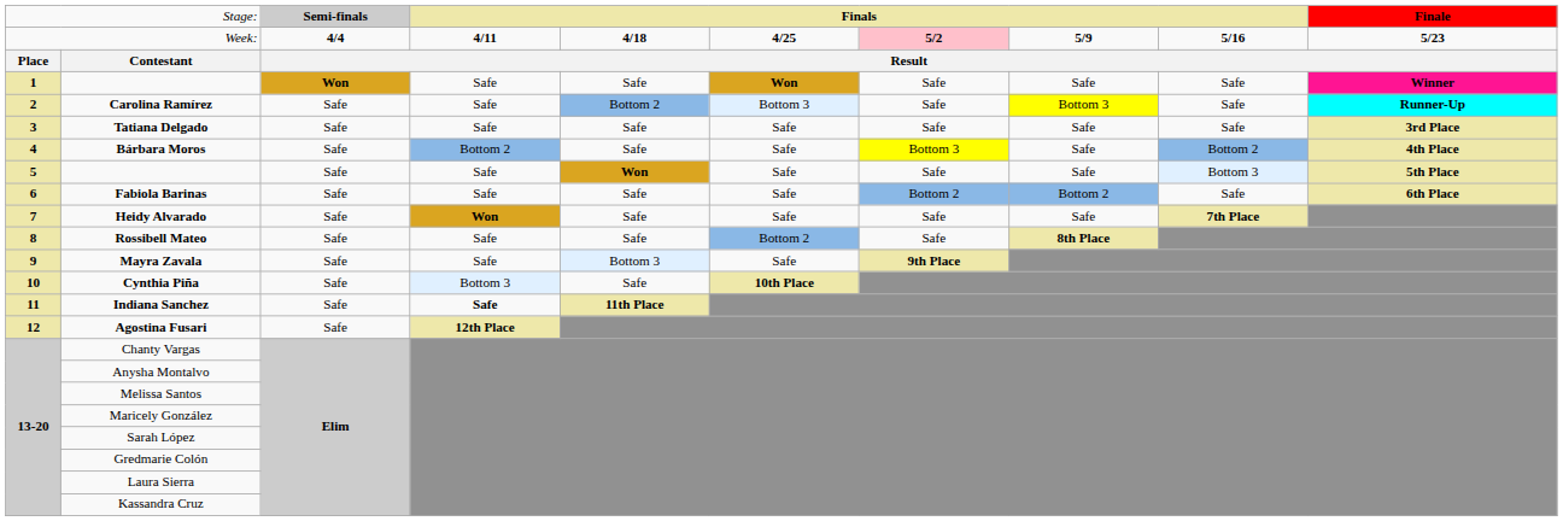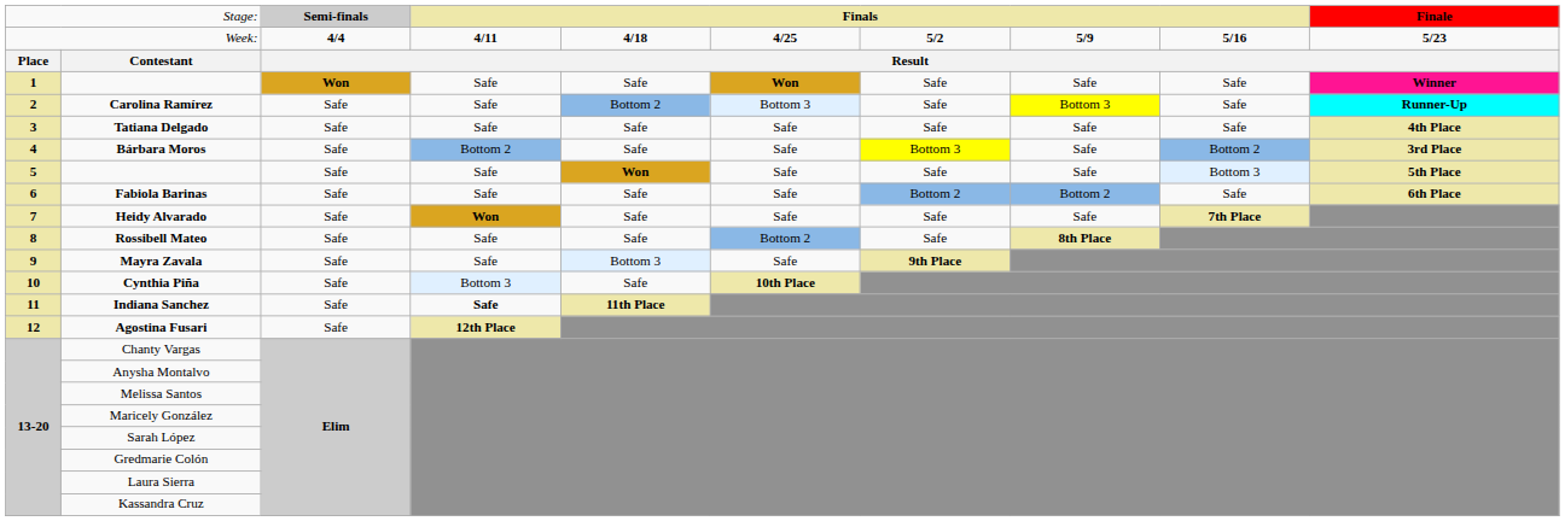 <table class="wikitable" style="text-align:center; font-size:85%">
 <tr>
 <td colspan="2" style="text-align:right;"><em>Stage:</em></td>
 <td style="background:#ccc; text-align:Center;"><strong>Semi-finals</strong></td>
 <td colspan="6" style="background:palegoldenrod; text-align:Center;"><strong>Finals</strong></td>
 <td style="background:Red; text-align:Center;"><strong>Finale</strong></td>
 </tr>
 <tr>
 <td colspan="2" style="text-align:right;"><em>Week:</em></td>
 <td style="text-align:center; width:6%;"><strong>4/4</strong></td>
 <td style="text-align:center; width:6%;"><strong>4/11</strong></td>
 <td style="text-align:center; width:6%;"><strong>4/18 </strong></td>
 <td style="text-align:center; width:6%;"><strong>4/25</strong></td>
-<td style="background: pink; text-align:center; width:6%;"><strong>5/2</strong></td>
+<td style="text-align:center; width:6%;"><strong>5/2</strong></td>
 <td style="text-align:center; width:6%;"><strong>5/9</strong></td>
 <td style="text-align:center; width:6%;"><strong>5/16</strong></td>
 <td style="text-align:center; width:6%;"><strong>5/23</strong></td>
 </tr>
 <tr>
 <th style="width:2%;">Place</th>
 <th style="text-align:center;">Contestant</th>
 <th colspan="8" style="text-align:center;">Result</th>
 </tr>
 <tr>
 <td style="background:palegoldenrod; text-align:center;"><strong>1</strong></td>
 <td><strong></strong></td>
 <td style="background:goldenrod;"><strong>Won</strong></td>
 <td>Safe</td>
 <td>Safe</td>
 <td style="background:goldenrod;"><strong>Won</strong></td>
 <td>Safe</td>
 <td>Safe</td>
 <td>Safe</td>
 <td style="width:10%; background:deeppink; text-align:center;"><strong>Winner</strong></td>
 </tr>
 <tr>
 <td style="background:palegoldenrod; text-align:center;"><strong>2</strong></td>
 <td><strong>Carolina Ramírez</strong></td>
 <td>Safe</td>
 <td>Safe</td>
 <td style="background:#8ab8e6;">Bottom 2</td>
 <td style="background:#e0f0ff;">Bottom 3</td>
 <td>Safe</td>
 <td style="background: yellow;">Bottom 3</td>
 <td>Safe</td>
 <td style="width:10%; background:Cyan; text-align:center;"><strong>Runner-Up</strong></td>
 </tr>
 <tr>
 <td style="background:palegoldenrod; text-align:center;"><strong>3</strong></td>
 <td><strong>Tatiana Delgado</strong></td>
 <td>Safe</td>
 <td>Safe</td>
 <td>Safe</td>
 <td>Safe</td>
 <td>Safe</td>
 <td>Safe</td>
 <td>Safe</td>
-<td style="background:#eee8aa; text-align:center;"><strong>3rd Place</strong></td>
+<td style="background:#eee8aa; text-align:center;"><strong>4th Place</strong></td>
 </tr>
 <tr>
 <td style="background:palegoldenrod; text-align:center;"><strong>4</strong></td>
 <td><strong>Bárbara Moros</strong></td>
 <td>Safe</td>
 <td style="background:#8ab8e6;">Bottom 2</td>
 <td>Safe</td>
 <td>Safe</td>
 <td style="background:yellow;">Bottom 3</td>
 <td>Safe</td>
 <td style="background:#8ab8e6;">Bottom 2</td>
-<td style="background:#eee8aa; text-align:center;"><strong>4th Place</strong></td>
+<td style="background:#eee8aa; text-align:center;"><strong>3rd Place</strong></td>
 </tr>
 <tr>
 <td style="background:palegoldenrod; text-align:center;"><strong>5</strong></td>
 <td><strong></strong></td>
 <td>Safe</td>
 <td>Safe</td>
 <td style="background:goldenrod;"><strong>Won</strong></td>
 <td>Safe</td>
 <td>Safe</td>
 <td>Safe</td>
 <td style="background:#e0f0ff;">Bottom 3</td>
 <td style="background:#eee8aa; text-align:center;"><strong>5th Place</strong></td>
 </tr>
 <tr>
 <td style="background:palegoldenrod; text-align:center;"><strong>6</strong></td>
 <td><strong>Fabiola Barinas</strong></td>
 <td>Safe</td>
 <td>Safe</td>
 <td>Safe</td>
 <td>Safe</td>
 <td style="background:#8ab8e6;">Bottom 2</td>
 <td style="background:#8ab8e6;">Bottom 2</td>
 <td>Safe</td>
 <td style="background:#eee8aa; text-align:center;"><strong>6th Place</strong></td>
 </tr>
 <tr>
 <td style="background:palegoldenrod; text-align:center;"><strong>7</strong></td>
 <td><strong>Heidy Alvarado</strong></td>
 <td>Safe</td>
 <td style="background:goldenrod;"><strong>Won</strong></td>
 <td>Safe</td>
 <td>Safe</td>
 <td>Safe</td>
 <td>Safe</td>
 <td style="background:#eee8aa; text-align:center;"><strong>7th Place</strong></td>
 <td style="background:#919191;"></td>
 </tr>
 <tr>
 <td style="background:palegoldenrod; text-align:center;"><strong>8</strong></td>
 <td><strong>Rossibell Mateo</strong></td>
 <td>Safe</td>
 <td>Safe</td>
 <td>Safe</td>
 <td style="background:#8ab8e6;">Bottom 2</td>
 <td>Safe</td>
 <td style="background:#eee8aa; text-align:center;"><strong>8th Place</strong></td>
 <td style="background:#919191" colspan=2></td>
 </tr>
 <tr>
 <td style="background:palegoldenrod; text-align:center;"><strong>9</strong></td>
 <td style="width:8%;"><strong>Mayra Zavala</strong></td>
 <td>Safe</td>
 <td>Safe</td>
 <td style="background:#e0f0ff;">Bottom 3</td>
 <td>Safe</td>
 <td style="background:#eee8aa; text-align:center;"><strong>9th Place</strong></td>
 <td style="background:#919191" colspan=3></td>
 </tr>
 <tr>
 <td style="background:palegoldenrod; text-align:center;"><strong>10</strong></td>
 <td><strong>Cynthia Piña</strong></td>
 <td>Safe</td>
 <td style="background:#e0f0ff;">Bottom 3</td>
 <td>Safe</td>
 <td style="background:#eee8aa; text-align:center;"><strong>10th Place</strong></td>
 <td style="background:#919191" colspan=4></td>
 </tr>
 <tr>
 <td style="text-align:center; background:palegoldenrod;"><strong>11</strong></td>
 <td><strong>Indiana Sanchez</strong></td>
 <td>Safe</td>
 <td><strong>Safe</strong></td>
 <td style="background:#eee8aa; text-align:center;"><strong>11th Place</strong></td>
 <td style="background:#919191" colspan=5></td>
 </tr>
 <tr>
 <td style="text-align:center; background:palegoldenrod;"><strong>12</strong></td>
 <td><strong>Agostina Fusari</strong></td>
 <td>Safe</td>
 <td style="background:#eee8aa; text-align:center;"><strong>12th Place</strong></td>
 <td style="background:#919191" colspan=6></td>
 </tr>
 <tr>
 <td style="text-align:center; background:#ccc;" rowspan="8"><strong>13-20</strong></td>
 <td>Chanty Vargas</td>
 <td rowspan="8'" style="background:#ccc; text-align:center;"><strong>Elim</strong></td>
 <td style="background:#919191" colspan=7 rowspan=8></td>
 </tr>
 <tr>
 <td>Anysha Montalvo</td>
 </tr>
 <tr>
 <td>Melissa Santos</td>
 </tr>
 <tr>
 <td>Maricely González</td>
 </tr>
 <tr>
 <td>Sarah López</td>
 </tr>
 <tr>
 <td>Gredmarie Colón</td>
 </tr>
 <tr>
 <td>Laura Sierra</td>
 </tr>
 <tr>
 <td>Kassandra Cruz</td>
 </tr>
 </table>
